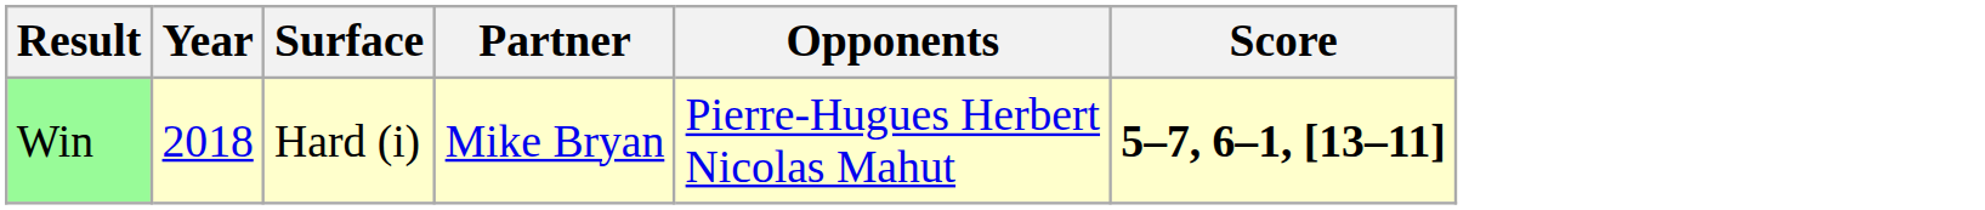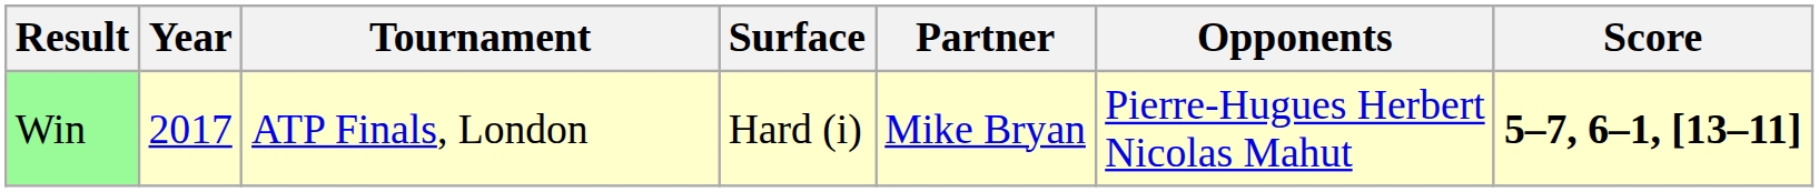 <table class="sortable wikitable">
 <tr>
 <th>Result</th>
 <th>Year</th>
+<th width=175>Tournament</th>
 <th>Surface</th>
 <th>Partner</th>
 <th>Opponents</th>
 <th class=unsortable>Score</th>
 </tr>
 <tr bgcolor=#ffffcc>
 <td bgcolor=98FB98>Win</td>
-<td><a href='#'>2018</a></td>
+<td><a href='#'>2017</a></td>
+<td><a href='#'>ATP Finals</a>, London</td>
 <td>Hard (i)</td>
 <td> <a href='#'>Mike Bryan</a></td>
 <td> <a href='#'>Pierre-Hugues Herbert</a><br> <a href='#'>Nicolas Mahut</a></td>
 <td><strong>5–7, 6–1, [13–11]</strong></td>
 </tr>
 </table>
